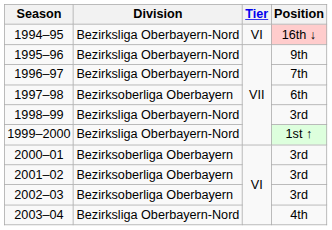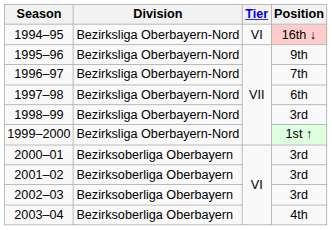 <table class="wikitable">
 <tr>
 <th>Season</th>
 <th>Division</th>
 <th><a href='#'>Tier</a></th>
 <th>Position</th>
 </tr>
 <tr align="center">
 <td>1994–95</td>
 <td align="left">Bezirksliga Oberbayern-Nord</td>
 <td>VI</td>
 <td style="background:#ffcccc">16th ↓</td>
 </tr>
 <tr align="center">
 <td>1995–96</td>
 <td align="left">Bezirksliga Oberbayern-Nord</td>
 <td rowspan=5>VII</td>
 <td>9th</td>
 </tr>
 <tr align="center">
 <td>1996–97</td>
 <td align="left">Bezirksliga Oberbayern-Nord</td>
 <td>7th</td>
 </tr>
 <tr align="center">
 <td>1997–98</td>
-<td align="left">Bezirksoberliga Oberbayern</td>
+<td align="left">Bezirksliga Oberbayern-Nord</td>
 <td>6th</td>
 </tr>
 <tr align="center">
 <td>1998–99</td>
 <td align="left">Bezirksliga Oberbayern-Nord</td>
 <td>3rd</td>
 </tr>
 <tr align="center">
 <td>1999–2000</td>
 <td align="left">Bezirksliga Oberbayern-Nord</td>
 <td style="background:#ddffdd">1st ↑</td>
 </tr>
 <tr align="center">
 <td>2000–01</td>
 <td align="left">Bezirksoberliga Oberbayern</td>
 <td rowspan=4>VI</td>
 <td>3rd</td>
 </tr>
 <tr align="center">
 <td>2001–02</td>
 <td align="left">Bezirksoberliga Oberbayern</td>
 <td>3rd</td>
 </tr>
 <tr align="center">
 <td>2002–03</td>
 <td align="left">Bezirksoberliga Oberbayern</td>
 <td>3rd</td>
 </tr>
 <tr align="center">
 <td>2003–04</td>
-<td align="left">Bezirksliga Oberbayern-Nord</td>
+<td align="left">Bezirksoberliga Oberbayern</td>
 <td>4th</td>
 </tr>
 </table>
